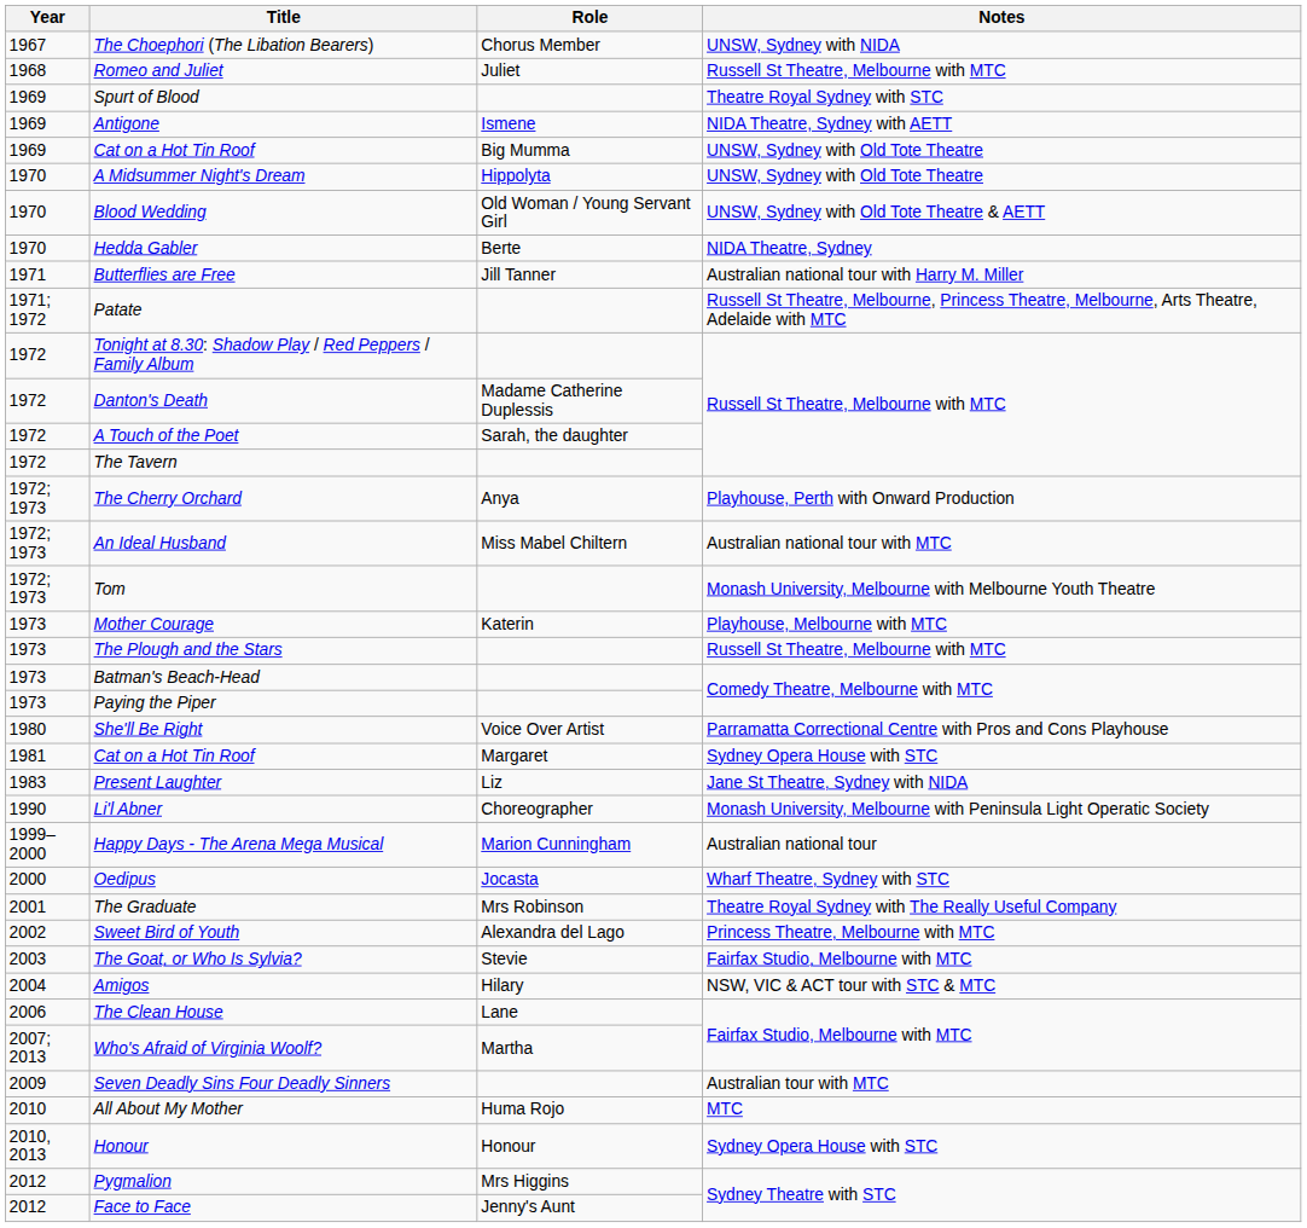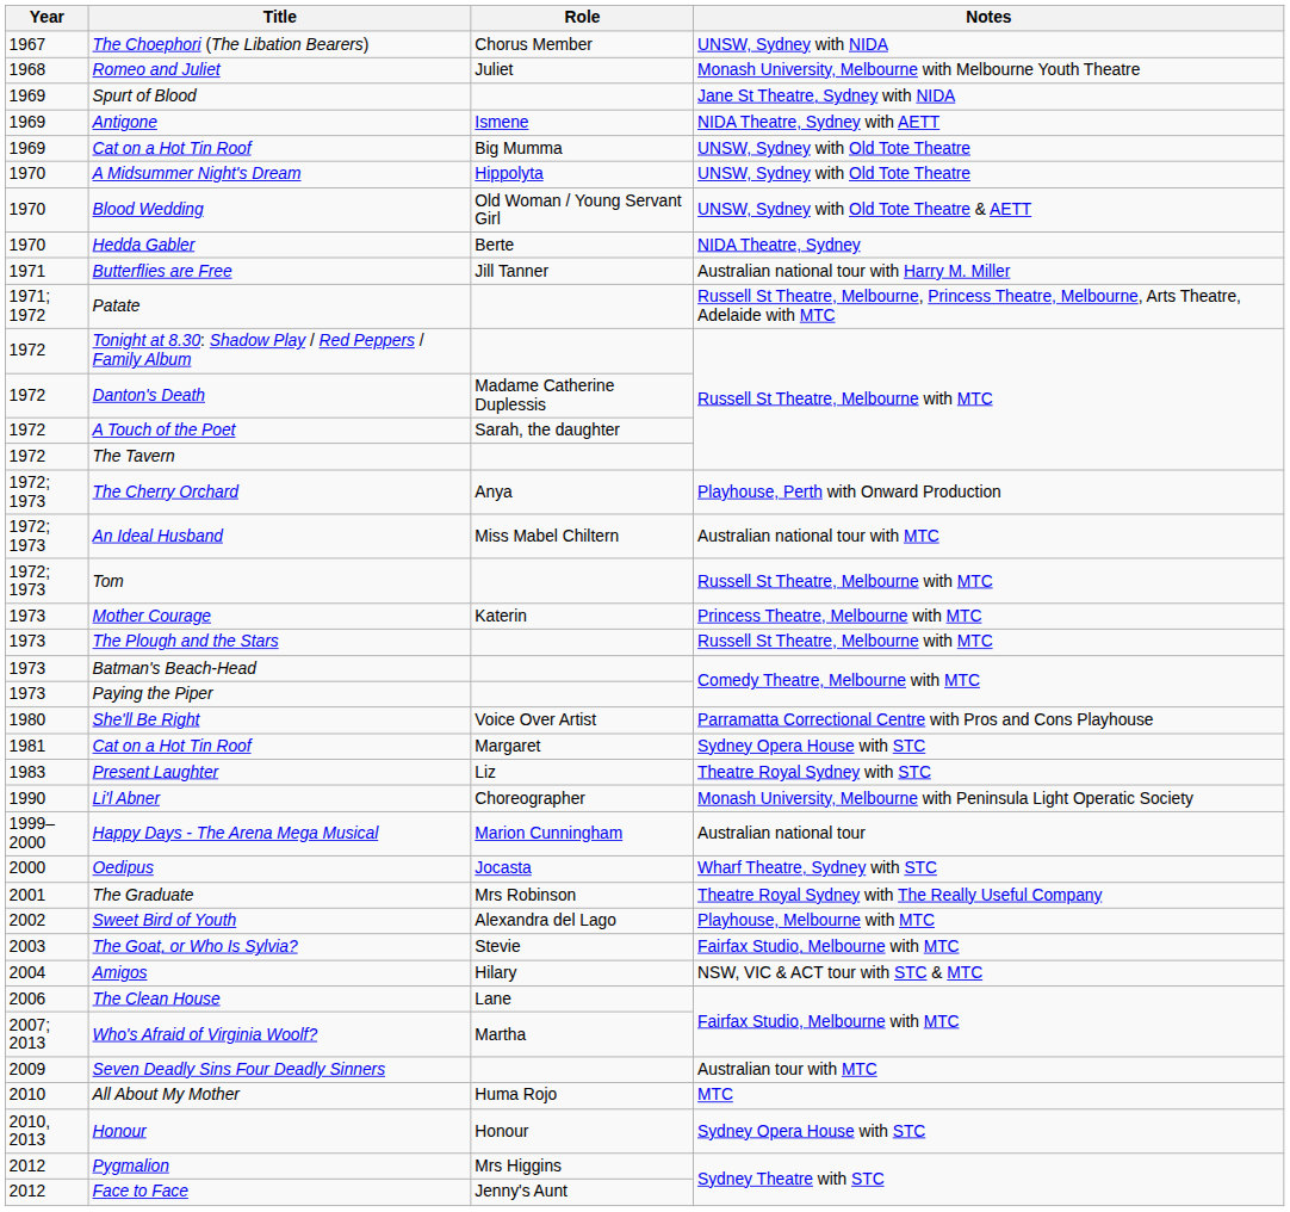 <table class="wikitable">
 <tr>
 <th>Year</th>
 <th>Title</th>
 <th>Role</th>
 <th>Notes</th>
 </tr>
 <tr>
 <td>1967</td>
 <td><em><a href='#'>The Choephori</a></em> (<em>The Libation Bearers</em>)</td>
 <td>Chorus Member</td>
 <td><a href='#'>UNSW, Sydney</a> with <a href='#'>NIDA</a></td>
 </tr>
 <tr>
 <td>1968</td>
 <td><em><a href='#'>Romeo and Juliet</a></em></td>
 <td>Juliet</td>
-<td><a href='#'>Russell St Theatre, Melbourne</a> with <a href='#'>MTC</a></td>
+<td><a href='#'>Monash University, Melbourne</a> with Melbourne Youth Theatre</td>
 </tr>
 <tr>
 <td>1969</td>
 <td><em>Spurt of Blood</em></td>
 <td></td>
-<td><a href='#'>Theatre Royal Sydney</a> with <a href='#'>STC</a></td>
+<td><a href='#'>Jane St Theatre, Sydney</a> with <a href='#'>NIDA</a></td>
 </tr>
 <tr>
 <td>1969</td>
 <td><em><a href='#'>Antigone</a></em></td>
 <td><a href='#'>Ismene</a></td>
 <td><a href='#'>NIDA Theatre, Sydney</a> with <a href='#'>AETT</a></td>
 </tr>
 <tr>
 <td>1969</td>
 <td><em><a href='#'>Cat on a Hot Tin Roof</a></em></td>
 <td>Big Mumma</td>
 <td><a href='#'>UNSW, Sydney</a> with <a href='#'>Old Tote Theatre</a></td>
 </tr>
 <tr>
 <td>1970</td>
 <td><em><a href='#'>A Midsummer Night's Dream</a></em></td>
 <td><a href='#'>Hippolyta</a></td>
 <td><a href='#'>UNSW, Sydney</a> with <a href='#'>Old Tote Theatre</a></td>
 </tr>
 <tr>
 <td>1970</td>
 <td><em><a href='#'>Blood Wedding</a></em></td>
 <td>Old Woman / Young Servant Girl</td>
 <td><a href='#'>UNSW, Sydney</a> with <a href='#'>Old Tote Theatre</a> & <a href='#'>AETT</a></td>
 </tr>
 <tr>
 <td>1970</td>
 <td><em><a href='#'>Hedda Gabler</a></em></td>
 <td>Berte</td>
 <td><a href='#'>NIDA Theatre, Sydney</a></td>
 </tr>
 <tr>
 <td>1971</td>
 <td><em><a href='#'>Butterflies are Free</a></em></td>
 <td>Jill Tanner</td>
 <td>Australian national tour with <a href='#'>Harry M. Miller</a></td>
 </tr>
 <tr>
 <td>1971; 1972</td>
 <td><em>Patate</em></td>
 <td></td>
 <td><a href='#'>Russell St Theatre, Melbourne</a>, <a href='#'>Princess Theatre, Melbourne</a>, Arts Theatre, Adelaide with <a href='#'>MTC</a></td>
 </tr>
 <tr>
 <td>1972</td>
 <td><em><a href='#'>Tonight at 8.30</a></em>: <em><a href='#'>Shadow Play</a></em> / <em><a href='#'>Red Peppers</a></em> / <em><a href='#'>Family Album</a></em></td>
 <td></td>
 <td rowspan=4><a href='#'>Russell St Theatre, Melbourne</a> with <a href='#'>MTC</a></td>
 </tr>
 <tr>
 <td>1972</td>
 <td><em><a href='#'>Danton's Death</a></em></td>
 <td>Madame Catherine Duplessis</td>
 </tr>
 <tr>
 <td>1972</td>
 <td><em><a href='#'>A Touch of the Poet</a></em></td>
 <td>Sarah, the daughter</td>
 </tr>
 <tr>
 <td>1972</td>
 <td><em>The Tavern</em></td>
 <td></td>
 </tr>
 <tr>
 <td>1972; 1973</td>
 <td><em><a href='#'>The Cherry Orchard</a></em></td>
 <td>Anya</td>
 <td><a href='#'>Playhouse, Perth</a> with Onward Production</td>
 </tr>
 <tr>
 <td>1972; 1973</td>
 <td><em><a href='#'>An Ideal Husband</a></em></td>
 <td>Miss Mabel Chiltern</td>
 <td>Australian national tour with <a href='#'>MTC</a></td>
 </tr>
 <tr>
 <td>1972; 1973</td>
 <td><em>Tom</em></td>
 <td></td>
-<td><a href='#'>Monash University, Melbourne</a> with Melbourne Youth Theatre</td>
+<td><a href='#'>Russell St Theatre, Melbourne</a> with <a href='#'>MTC</a></td>
 </tr>
 <tr>
 <td>1973</td>
 <td><em><a href='#'>Mother Courage</a></em></td>
 <td>Katerin</td>
-<td><a href='#'>Playhouse, Melbourne</a> with <a href='#'>MTC</a></td>
+<td><a href='#'>Princess Theatre, Melbourne</a> with <a href='#'>MTC</a></td>
 </tr>
 <tr>
 <td>1973</td>
 <td><em><a href='#'>The Plough and the Stars</a></em></td>
 <td></td>
 <td><a href='#'>Russell St Theatre, Melbourne</a> with <a href='#'>MTC</a></td>
 </tr>
 <tr>
 <td>1973</td>
 <td><em>Batman's Beach-Head</em></td>
 <td></td>
 <td rowspan=2><a href='#'>Comedy Theatre, Melbourne</a> with <a href='#'>MTC</a></td>
 </tr>
 <tr>
 <td>1973</td>
 <td><em>Paying the Piper</em></td>
 <td></td>
 </tr>
 <tr>
 <td>1980</td>
 <td><em><a href='#'>She'll Be Right</a></em></td>
 <td>Voice Over Artist</td>
 <td><a href='#'>Parramatta Correctional Centre</a>  with Pros and Cons Playhouse</td>
 </tr>
 <tr>
 <td>1981</td>
 <td><em><a href='#'>Cat on a Hot Tin Roof</a></em></td>
 <td>Margaret</td>
 <td><a href='#'>Sydney Opera House</a> with <a href='#'>STC</a></td>
 </tr>
 <tr>
 <td>1983</td>
 <td><em><a href='#'>Present Laughter</a></em></td>
 <td>Liz</td>
-<td><a href='#'>Jane St Theatre, Sydney</a> with <a href='#'>NIDA</a></td>
+<td><a href='#'>Theatre Royal Sydney</a> with <a href='#'>STC</a></td>
 </tr>
 <tr>
 <td>1990</td>
 <td><em><a href='#'>Li'l Abner</a></em></td>
 <td>Choreographer</td>
 <td><a href='#'>Monash University, Melbourne</a> with Peninsula Light Operatic Society</td>
 </tr>
 <tr>
 <td>1999–2000</td>
 <td><em><a href='#'>Happy Days - The Arena Mega Musical</a></em></td>
 <td><a href='#'>Marion Cunningham</a></td>
 <td>Australian national tour</td>
 </tr>
 <tr>
 <td>2000</td>
 <td><em><a href='#'>Oedipus</a></em></td>
 <td><a href='#'>Jocasta</a></td>
 <td><a href='#'>Wharf Theatre, Sydney</a> with <a href='#'>STC</a></td>
 </tr>
 <tr>
 <td>2001</td>
 <td><em>The Graduate</em></td>
 <td>Mrs Robinson</td>
 <td><a href='#'>Theatre Royal Sydney</a> with <a href='#'>The Really Useful Company</a></td>
 </tr>
 <tr>
 <td>2002</td>
 <td><em><a href='#'>Sweet Bird of Youth</a></em></td>
 <td>Alexandra del Lago</td>
-<td><a href='#'>Princess Theatre, Melbourne</a> with <a href='#'>MTC</a></td>
+<td><a href='#'>Playhouse, Melbourne</a> with <a href='#'>MTC</a></td>
 </tr>
 <tr>
 <td>2003</td>
 <td><em><a href='#'>The Goat, or Who Is Sylvia?</a></em></td>
 <td>Stevie</td>
 <td><a href='#'>Fairfax Studio, Melbourne</a> with <a href='#'>MTC</a></td>
 </tr>
 <tr>
 <td>2004</td>
 <td><em><a href='#'>Amigos</a></em></td>
 <td>Hilary</td>
 <td>NSW, VIC & ACT tour with <a href='#'>STC</a> & <a href='#'>MTC</a></td>
 </tr>
 <tr>
 <td>2006</td>
 <td><em><a href='#'>The Clean House</a></em></td>
 <td>Lane</td>
 <td rowspan=2><a href='#'>Fairfax Studio, Melbourne</a> with <a href='#'>MTC</a></td>
 </tr>
 <tr>
 <td>2007; 2013</td>
 <td><em><a href='#'>Who's Afraid of Virginia Woolf?</a></em></td>
 <td>Martha</td>
 </tr>
 <tr>
 <td>2009</td>
 <td><em><a href='#'>Seven Deadly Sins Four Deadly Sinners</a></em></td>
 <td></td>
 <td>Australian tour with <a href='#'>MTC</a></td>
 </tr>
 <tr>
 <td>2010</td>
 <td><em>All About My Mother</em></td>
 <td>Huma Rojo</td>
 <td><a href='#'>MTC</a></td>
 </tr>
 <tr>
 <td>2010, 2013</td>
 <td><em><a href='#'>Honour</a></em></td>
 <td>Honour</td>
 <td><a href='#'>Sydney Opera House</a> with <a href='#'>STC</a></td>
 </tr>
 <tr>
 <td>2012</td>
 <td><em><a href='#'>Pygmalion</a></em></td>
 <td>Mrs Higgins</td>
 <td rowspan=2><a href='#'>Sydney Theatre</a> with <a href='#'>STC</a></td>
 </tr>
 <tr>
 <td>2012</td>
 <td><em><a href='#'>Face to Face</a></em></td>
 <td>Jenny's Aunt</td>
 </tr>
 </table>
